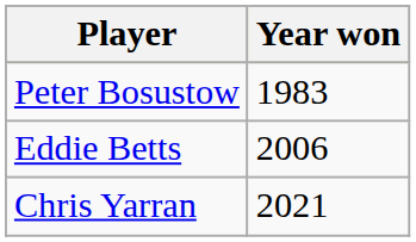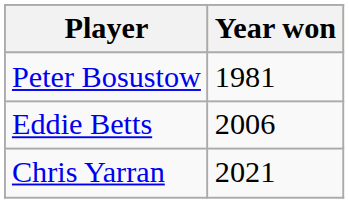 <table class="wikitable">
 <tr style="background:#bdb76b;">
 <th>Player</th>
 <th>Year won</th>
 </tr>
 <tr>
 <td><a href='#'>Peter Bosustow</a></td>
-<td>1983</td>
+<td>1981</td>
 </tr>
 <tr>
 <td><a href='#'>Eddie Betts</a></td>
 <td>2006</td>
 </tr>
 <tr>
 <td><a href='#'>Chris Yarran</a></td>
 <td>2021</td>
 </tr>
 </table>
